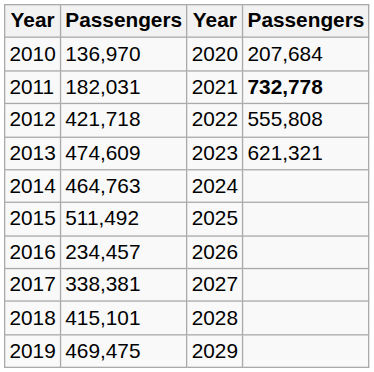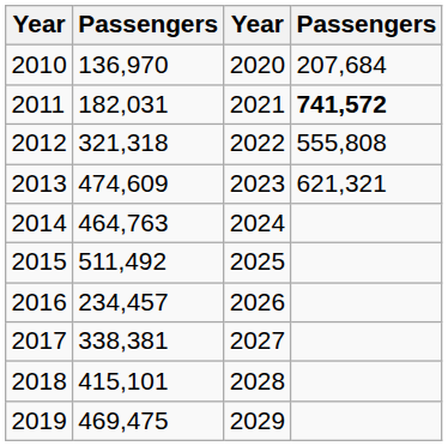 <table class="wikitable">
 <tr>
 <th>Year</th>
 <th>Passengers</th>
 <th>Year</th>
 <th>Passengers</th>
 </tr>
 <tr>
 <td>2010</td>
 <td>136,970</td>
 <td>2020</td>
 <td>207,684</td>
 </tr>
 <tr>
 <td>2011</td>
 <td>182,031</td>
 <td>2021</td>
-<td><strong>732,778</strong></td>
+<td><strong>741,572</strong></td>
 </tr>
 <tr>
 <td>2012</td>
-<td>421,718</td>
+<td>321,318</td>
 <td>2022</td>
 <td>555,808</td>
 </tr>
 <tr>
 <td>2013</td>
 <td>474,609</td>
 <td>2023</td>
 <td>621,321</td>
 </tr>
 <tr>
 <td>2014</td>
 <td>464,763</td>
 <td>2024</td>
 <td></td>
 </tr>
 <tr>
 <td>2015</td>
 <td>511,492</td>
 <td>2025</td>
 <td></td>
 </tr>
 <tr>
 <td>2016</td>
 <td>234,457</td>
 <td>2026</td>
 <td></td>
 </tr>
 <tr>
 <td>2017</td>
 <td>338,381</td>
 <td>2027</td>
 <td></td>
 </tr>
 <tr>
 <td>2018</td>
 <td>415,101</td>
 <td>2028</td>
 <td></td>
 </tr>
 <tr>
 <td>2019</td>
 <td>469,475</td>
 <td>2029</td>
 <td></td>
 </tr>
 </table>
